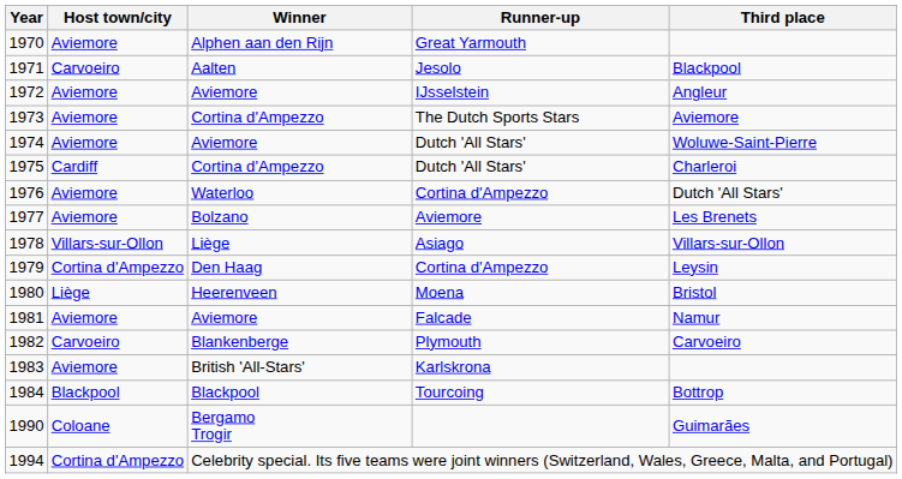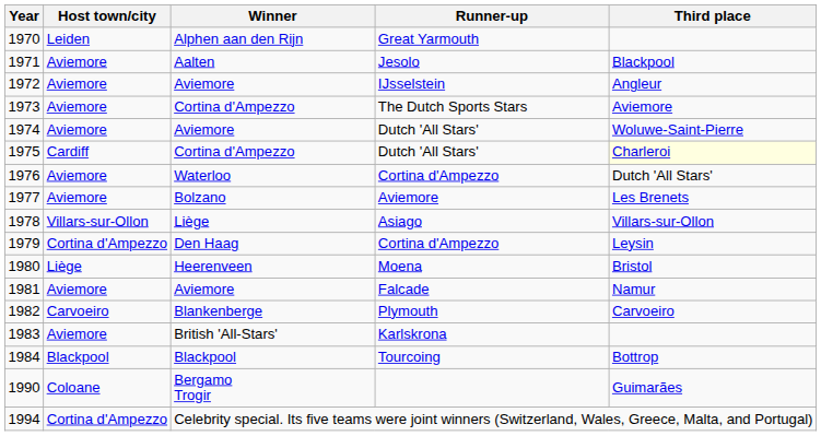 <table class="wikitable sortable">
 <tr>
 <th>Year</th>
 <th>Host town/city</th>
 <th>Winner</th>
 <th>Runner-up</th>
 <th>Third place</th>
 </tr>
 <tr>
 <td>1970</td>
-<td> <a href='#'>Aviemore</a></td>
+<td> <a href='#'>Leiden</a></td>
 <td> <a href='#'>Alphen aan den Rijn</a></td>
 <td> <a href='#'>Great Yarmouth</a></td>
 <td></td>
 </tr>
 <tr>
 <td>1971</td>
-<td> <a href='#'>Carvoeiro</a></td>
+<td> <a href='#'>Aviemore</a></td>
 <td> <a href='#'>Aalten</a></td>
 <td> <a href='#'>Jesolo</a></td>
 <td> <a href='#'>Blackpool</a></td>
 </tr>
 <tr>
 <td>1972</td>
 <td> <a href='#'>Aviemore</a></td>
 <td> <a href='#'>Aviemore</a></td>
 <td> <a href='#'>IJsselstein</a></td>
 <td> <a href='#'>Angleur</a></td>
 </tr>
 <tr>
 <td>1973</td>
 <td> <a href='#'>Aviemore</a></td>
 <td> <a href='#'>Cortina d'Ampezzo</a></td>
 <td> The Dutch Sports Stars</td>
 <td> <a href='#'>Aviemore</a></td>
 </tr>
 <tr>
 <td>1974</td>
 <td> <a href='#'>Aviemore</a></td>
 <td> <a href='#'>Aviemore</a></td>
 <td> Dutch 'All Stars'</td>
 <td> <a href='#'>Woluwe-Saint-Pierre</a></td>
 </tr>
 <tr>
 <td>1975</td>
 <td> <a href='#'>Cardiff</a></td>
 <td> <a href='#'>Cortina d'Ampezzo</a></td>
 <td> Dutch 'All Stars'</td>
-<td> <a href='#'>Charleroi</a></td>
+<td style="background: lightyellow;"> <a href='#'>Charleroi</a></td>
 </tr>
 <tr>
 <td>1976</td>
 <td> <a href='#'>Aviemore</a></td>
 <td> <a href='#'>Waterloo</a></td>
 <td> <a href='#'>Cortina d'Ampezzo</a></td>
 <td> Dutch 'All Stars'</td>
 </tr>
 <tr>
 <td>1977</td>
 <td> <a href='#'>Aviemore</a></td>
 <td> <a href='#'>Bolzano</a></td>
 <td> <a href='#'>Aviemore</a></td>
 <td> <a href='#'>Les Brenets</a></td>
 </tr>
 <tr>
 <td>1978</td>
 <td> <a href='#'>Villars-sur-Ollon</a></td>
 <td> <a href='#'>Liège</a></td>
 <td> <a href='#'>Asiago</a></td>
 <td> <a href='#'>Villars-sur-Ollon</a></td>
 </tr>
 <tr>
 <td>1979</td>
 <td> <a href='#'>Cortina d'Ampezzo</a></td>
 <td> <a href='#'>Den Haag</a></td>
 <td> <a href='#'>Cortina d'Ampezzo</a></td>
 <td> <a href='#'>Leysin</a></td>
 </tr>
 <tr>
 <td>1980</td>
 <td> <a href='#'>Liège</a></td>
 <td> <a href='#'>Heerenveen</a></td>
 <td> <a href='#'>Moena</a></td>
 <td> <a href='#'>Bristol</a></td>
 </tr>
 <tr>
 <td>1981</td>
 <td> <a href='#'>Aviemore</a></td>
 <td> <a href='#'>Aviemore</a></td>
 <td> <a href='#'>Falcade</a></td>
 <td> <a href='#'>Namur</a></td>
 </tr>
 <tr>
 <td>1982</td>
 <td> <a href='#'>Carvoeiro</a></td>
 <td> <a href='#'>Blankenberge</a></td>
 <td> <a href='#'>Plymouth</a></td>
 <td> <a href='#'>Carvoeiro</a></td>
 </tr>
 <tr>
 <td>1983</td>
 <td> <a href='#'>Aviemore</a></td>
 <td> British 'All-Stars'</td>
 <td> <a href='#'>Karlskrona</a></td>
 <td></td>
 </tr>
 <tr>
 <td>1984</td>
 <td> <a href='#'>Blackpool</a></td>
 <td> <a href='#'>Blackpool</a></td>
 <td> <a href='#'>Tourcoing</a></td>
 <td> <a href='#'>Bottrop</a></td>
 </tr>
 <tr>
 <td>1990</td>
 <td> <a href='#'>Coloane</a></td>
 <td> <a href='#'>Bergamo</a><br> <a href='#'>Trogir</a></td>
 <td></td>
 <td> <a href='#'>Guimarães</a></td>
 </tr>
 <tr>
 <td>1994</td>
 <td> <a href='#'>Cortina d'Ampezzo</a></td>
 <td colspan="3">Celebrity special. Its five teams were joint winners (Switzerland, Wales, Greece, Malta, and Portugal)</td>
 </tr>
 </table>
